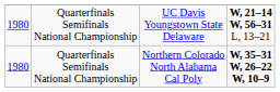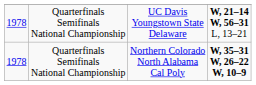 <table class="wikitable">
 <tr>
 </tr>
 <tr align="center">
-<td><a href='#'>1980</a></td>
+<td><a href='#'>1978</a></td>
 <td>Quarterfinals<br>Semifinals<br>National Championship</td>
 <td><a href='#'>UC Davis</a><br><a href='#'>Youngstown State</a><br><a href='#'>Delaware</a></td>
 <td><strong>W, 21–14</strong><br><strong>W, 56–31</strong><br>L, 13–21</td>
 </tr>
 <tr align="center">
-<td><a href='#'>1980</a></td>
+<td><a href='#'>1978</a></td>
 <td>Quarterfinals<br>Semifinals<br>National Championship</td>
 <td><a href='#'>Northern Colorado</a><br><a href='#'>North Alabama</a><br><a href='#'>Cal Poly</a></td>
 <td><strong>W, 35–31</strong><br><strong>W, 26–22</strong><br><strong>W, 10–9</strong></td>
 </tr>
 </table>
